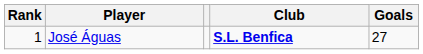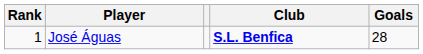 <table class="wikitable">
 <tr>
 <th width=20>Rank</th>
 <th width=175>Player</th>
 <th></th>
 <th width=175>Club</th>
 <th width=50>Goals</th>
 </tr>
 <tr>
 <td align="right">1</td>
 <td><a href='#'>José Águas</a></td>
 <td></td>
 <td><strong><a href='#'>S.L. Benfica</a></strong></td>
-<td>27</td>
+<td>28</td>
 </tr>
 </table>
